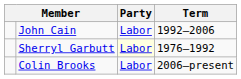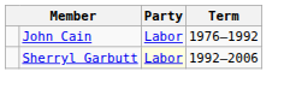 <table class="wikitable">
 <tr>
 <th colspan="2">Member</th>
 <th>Party</th>
 <th>Term</th>
 </tr>
 <tr>
 <td> </td>
 <td><a href='#'>John Cain</a></td>
 <td><a href='#'>Labor</a></td>
-<td>1992–2006</td>
+<td>1976–1992</td>
 </tr>
 <tr>
 <td> </td>
 <td><a href='#'>Sherryl Garbutt</a></td>
 <td style="background: lightyellow;"><a href='#'>Labor</a></td>
-<td>1976–1992</td>
-</tr>
-<tr>
-<td> </td>
-<td><a href='#'>Colin Brooks</a></td>
-<td><a href='#'>Labor</a></td>
-<td>2006–present</td>
+<td>1992–2006</td>
 </tr>
 </table>
